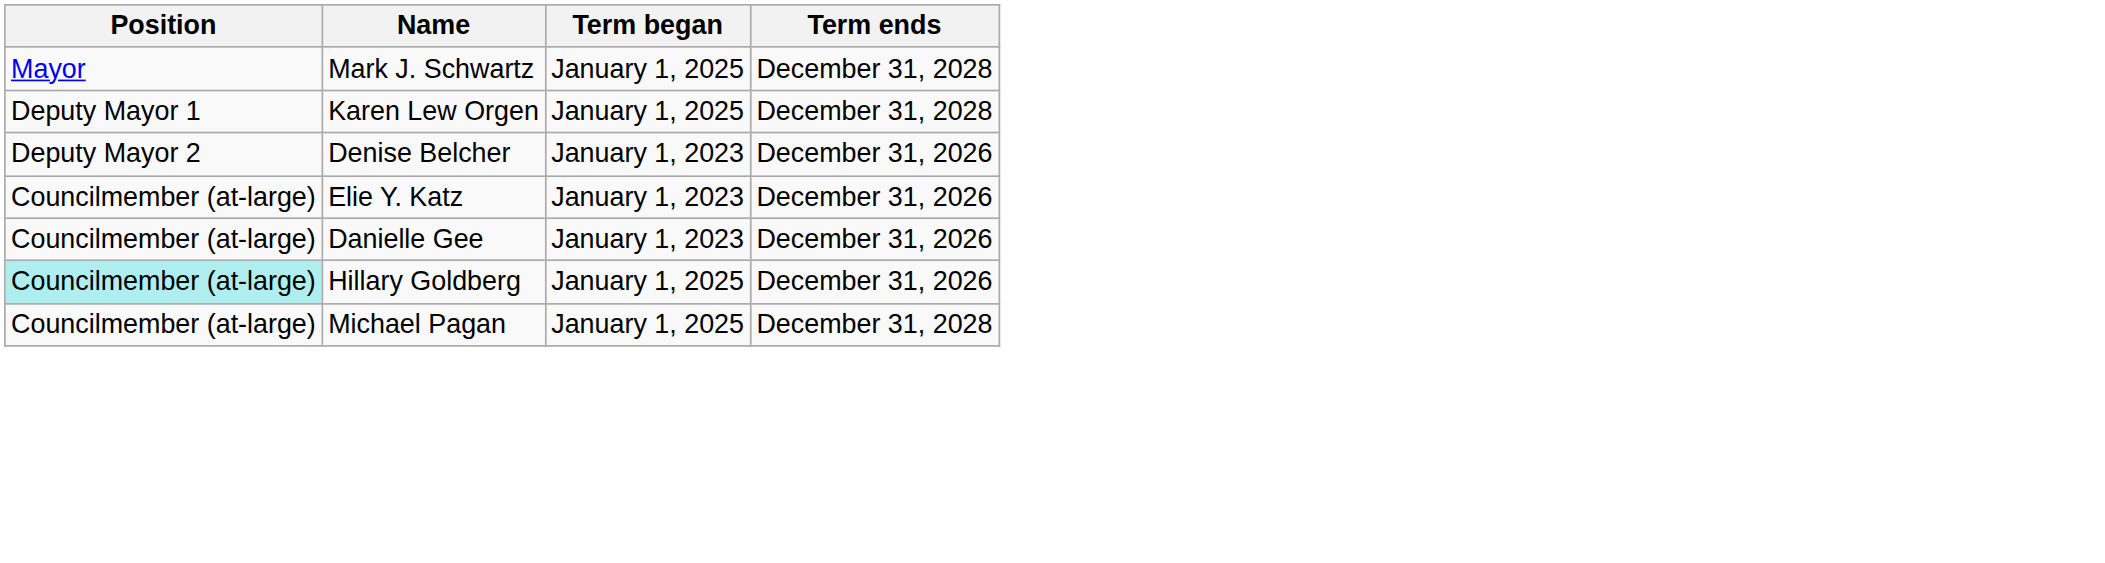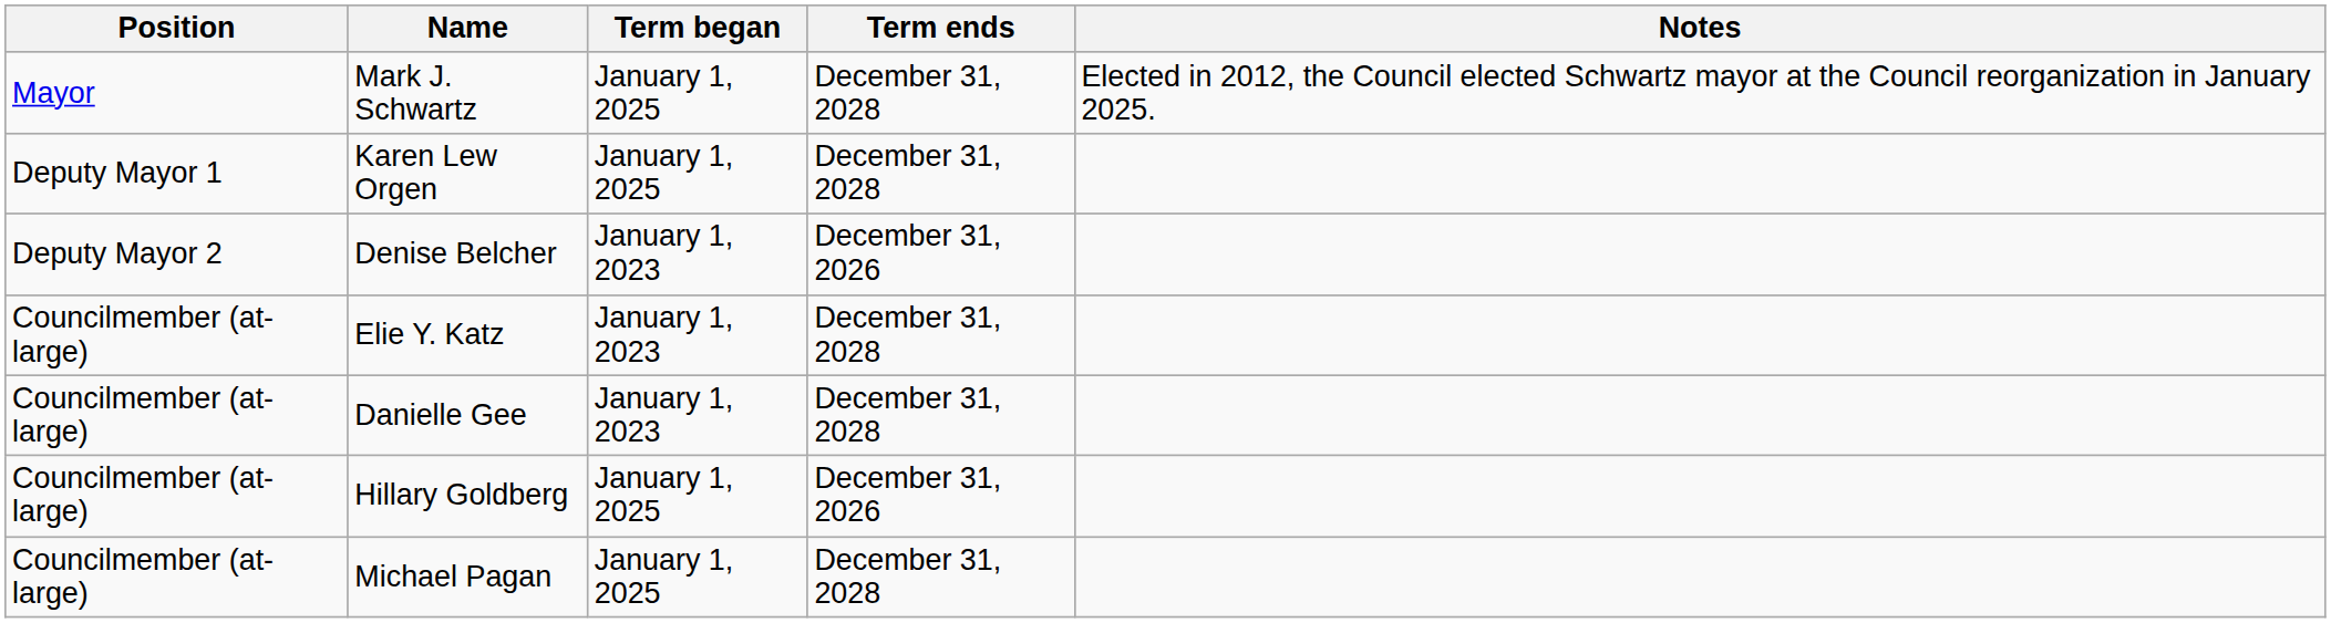 <table class="wikitable">
 <tr>
 <th>Position</th>
 <th>Name</th>
 <th>Term began</th>
 <th>Term ends</th>
+<th>Notes</th>
 </tr>
 <tr>
 <td><a href='#'>Mayor</a></td>
 <td>Mark J. Schwartz</td>
 <td>January 1, 2025</td>
 <td>December 31, 2028</td>
+<td>Elected in 2012, the Council elected Schwartz mayor at the Council reorganization in January 2025.</td>
 </tr>
 <tr>
 <td>Deputy Mayor 1</td>
 <td>Karen Lew Orgen</td>
 <td>January 1, 2025</td>
 <td>December 31, 2028</td>
+<td></td>
 </tr>
 <tr>
 <td>Deputy Mayor 2</td>
 <td>Denise Belcher</td>
 <td>January 1, 2023</td>
 <td>December 31, 2026</td>
+<td></td>
 </tr>
 <tr>
 <td>Councilmember (at-large)</td>
 <td>Elie Y. Katz</td>
 <td>January 1, 2023</td>
-<td>December 31, 2026</td>
+<td>December 31, 2028</td>
+<td></td>
 </tr>
 <tr>
 <td>Councilmember (at-large)</td>
 <td>Danielle Gee</td>
 <td>January 1, 2023</td>
-<td>December 31, 2026</td>
+<td>December 31, 2028</td>
+<td></td>
 </tr>
 <tr>
-<td style="background: paleturquoise;">Councilmember (at-large)</td>
+<td>Councilmember (at-large)</td>
 <td>Hillary Goldberg</td>
 <td>January 1, 2025</td>
 <td>December 31, 2026</td>
+<td></td>
 </tr>
 <tr>
 <td>Councilmember (at-large)</td>
 <td>Michael Pagan</td>
 <td>January 1, 2025</td>
 <td>December 31, 2028</td>
+<td></td>
 </tr>
 </table>
